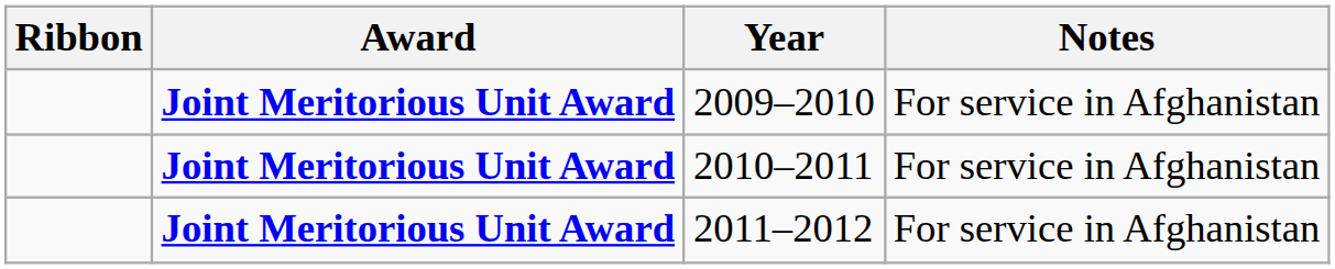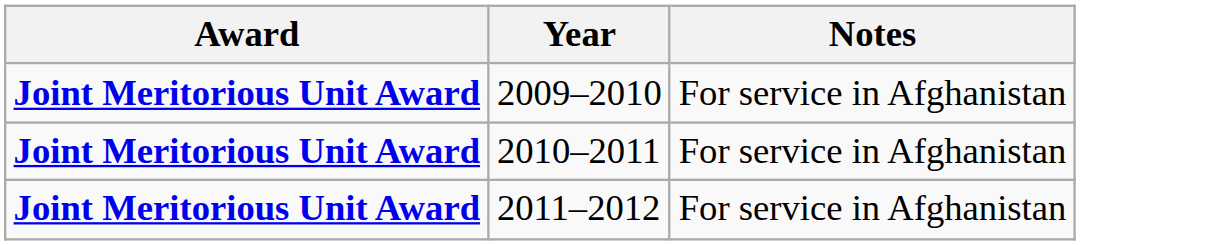 <table class="wikitable" align="left">
 <tr style="background:#efefef;">
-<th>Ribbon</th>
 <th>Award</th>
 <th>Year</th>
 <th>Notes</th>
 </tr>
 <tr>
-<td></td>
 <td><strong><a href='#'>Joint Meritorious Unit Award</a></strong></td>
 <td>2009–2010</td>
 <td>For service in Afghanistan</td>
 </tr>
 <tr>
-<td></td>
 <td><strong><a href='#'>Joint Meritorious Unit Award</a></strong></td>
 <td>2010–2011</td>
 <td>For service in Afghanistan</td>
 </tr>
 <tr>
-<td></td>
 <td><strong><a href='#'>Joint Meritorious Unit Award</a></strong></td>
 <td>2011–2012</td>
 <td>For service in Afghanistan</td>
 </tr>
 </table>
